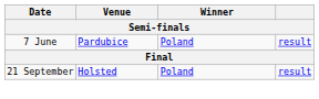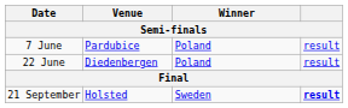 <table class=wikitable>
 <tr>
 <th>Date</th>
 <th width=110px>Venue</th>
 <th width=160px>Winner</th>
 <th width=40px></th>
 </tr>
 <tr>
 <th colspan=4>Semi-finals</th>
 </tr>
 <tr>
 <td align=center>7 June</td>
 <td> <a href='#'>Pardubice</a></td>
 <td> <a href='#'>Poland</a></td>
 <td align=center><a href='#'>result</a></td>
 </tr>
 <tr>
+<td align=center>22 June</td>
+<td> <a href='#'>Diedenbergen</a></td>
+<td> <a href='#'>Poland</a></td>
+<td align=center><a href='#'>result</a></td>
+</tr>
+<tr>
 <th colspan=4>Final</th>
 </tr>
 <tr>
 <td align=center>21 September</td>
 <td> <a href='#'>Holsted</a></td>
-<td> <a href='#'>Poland</a></td>
-<td align=center><a href='#'>result</a></td>
+<td> <a href='#'>Sweden</a></td>
+<td align=center><strong><a href='#'>result</a></strong></td>
 </tr>
 </table>
